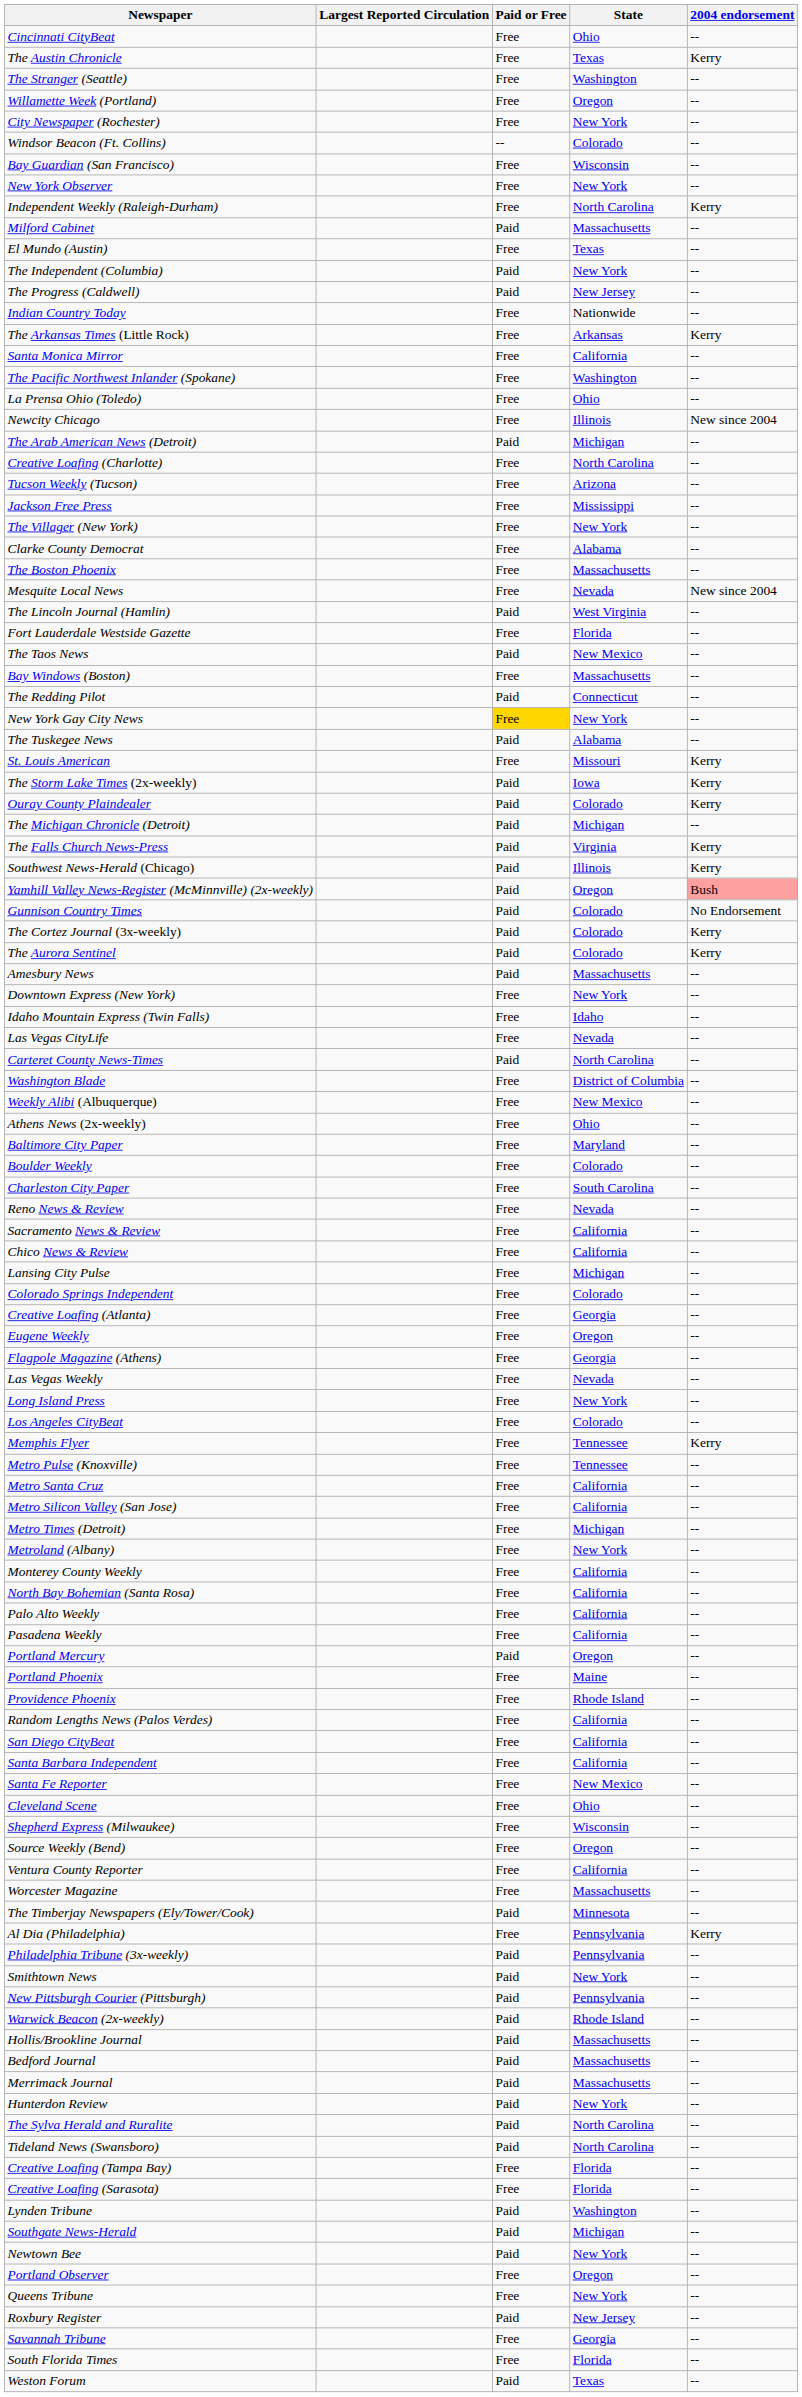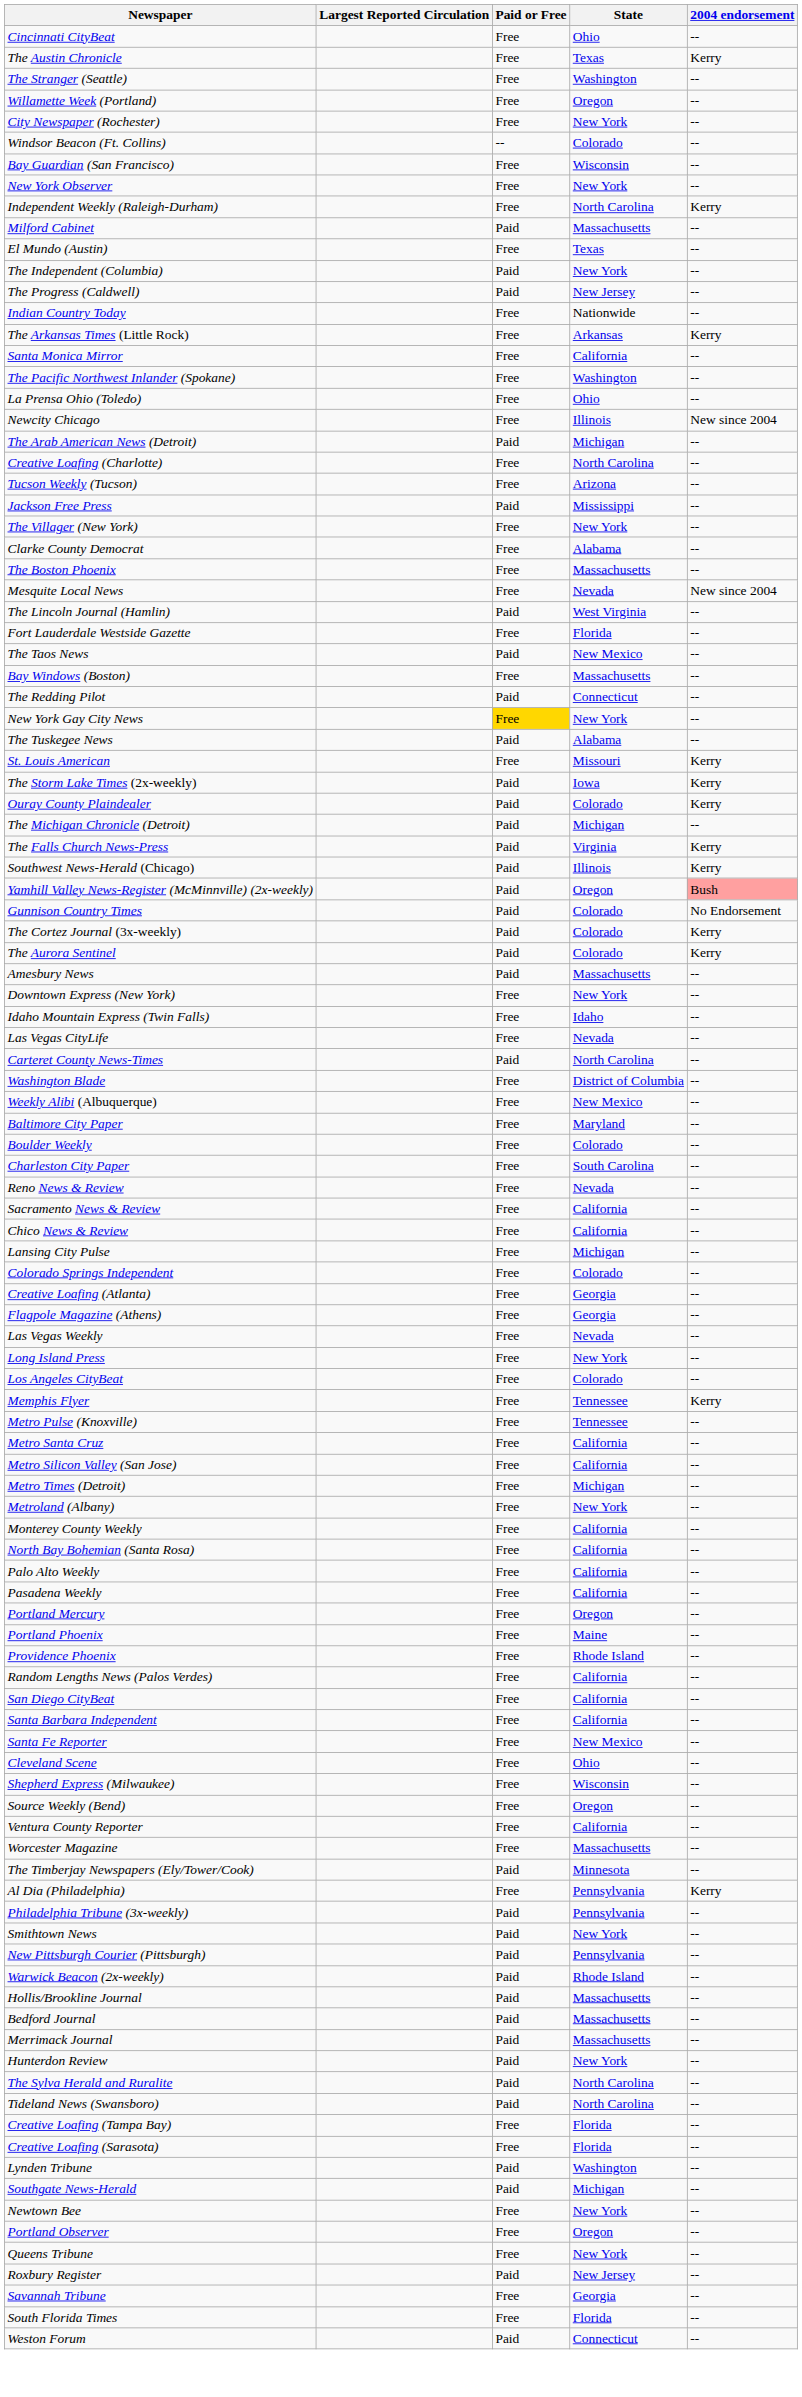 <table class="wikitable sortable">
 <tr valign=bottom>
 <th>Newspaper</th>
 <th>Largest Reported Circulation</th>
 <th>Paid or Free</th>
 <th>State</th>
 <th><a href='#'>2004 endorsement</a></th>
 </tr>
 <tr>
 <td><em><a href='#'>Cincinnati CityBeat</a></em></td>
 <td align=right></td>
 <td>Free</td>
 <td><a href='#'>Ohio</a></td>
 <td>--</td>
 </tr>
 <tr>
 <td><em>The <a href='#'>Austin Chronicle</a></em></td>
 <td align=right></td>
 <td>Free</td>
 <td><a href='#'>Texas</a></td>
 <td>Kerry</td>
 </tr>
 <tr>
 <td><em><a href='#'>The Stranger</a> (Seattle)</em></td>
 <td align=right></td>
 <td>Free</td>
 <td><a href='#'>Washington</a></td>
 <td>--</td>
 </tr>
 <tr>
 <td><em><a href='#'>Willamette Week</a> (Portland)</em></td>
 <td align=right></td>
 <td>Free</td>
 <td><a href='#'>Oregon</a></td>
 <td>--</td>
 </tr>
 <tr>
 <td><em><a href='#'>City Newspaper</a> (Rochester)</em></td>
 <td align=right></td>
 <td>Free</td>
 <td><a href='#'>New York</a></td>
 <td>--</td>
 </tr>
 <tr>
 <td><em>Windsor Beacon (Ft. Collins)</em></td>
 <td align=right></td>
 <td>--</td>
 <td><a href='#'>Colorado</a></td>
 <td>--</td>
 </tr>
 <tr>
 <td><em><a href='#'>Bay Guardian</a> (San Francisco)</em></td>
 <td align=right></td>
 <td>Free</td>
 <td><a href='#'>Wisconsin</a></td>
 <td>--</td>
 </tr>
 <tr>
 <td><em><a href='#'>New York Observer</a></em></td>
 <td align=right></td>
 <td>Free</td>
 <td><a href='#'>New York</a></td>
 <td>--</td>
 </tr>
 <tr>
 <td><em>Independent Weekly (Raleigh-Durham)</em></td>
 <td align=right></td>
 <td>Free</td>
 <td><a href='#'>North Carolina</a></td>
 <td>Kerry</td>
 </tr>
 <tr>
 <td><em><a href='#'>Milford Cabinet</a></em></td>
 <td align=right></td>
 <td>Paid</td>
 <td><a href='#'>Massachusetts</a></td>
 <td>--</td>
 </tr>
 <tr>
 <td><em>El Mundo (Austin)</em></td>
 <td align=right></td>
 <td>Free</td>
 <td><a href='#'>Texas</a></td>
 <td>--</td>
 </tr>
 <tr>
 <td><em>The Independent (Columbia)</em></td>
 <td align=right></td>
 <td>Paid</td>
 <td><a href='#'>New York</a></td>
 <td>--</td>
 </tr>
 <tr>
 <td><em>The Progress (Caldwell)</em></td>
 <td align=right></td>
 <td>Paid</td>
 <td><a href='#'>New Jersey</a></td>
 <td>--</td>
 </tr>
 <tr>
 <td><em><a href='#'>Indian Country Today</a></em></td>
 <td align=right></td>
 <td>Free</td>
 <td>Nationwide</td>
 <td>--</td>
 </tr>
 <tr>
 <td><em>The <a href='#'>Arkansas Times</a></em> (Little Rock)</td>
 <td align=right></td>
 <td>Free</td>
 <td><a href='#'>Arkansas</a></td>
 <td>Kerry</td>
 </tr>
 <tr>
 <td><em><a href='#'>Santa Monica Mirror</a></em></td>
 <td align=right></td>
 <td>Free</td>
 <td><a href='#'>California</a></td>
 <td>--</td>
 </tr>
 <tr>
 <td><em><a href='#'>The Pacific Northwest Inlander</a> (Spokane)</em></td>
 <td align=right></td>
 <td>Free</td>
 <td><a href='#'>Washington</a></td>
 <td>--</td>
 </tr>
 <tr>
 <td><em>La Prensa Ohio (Toledo)</em></td>
 <td align=right></td>
 <td>Free</td>
 <td><a href='#'>Ohio</a></td>
 <td>--</td>
 </tr>
 <tr>
 <td><em>Newcity Chicago</em></td>
 <td align=right></td>
 <td>Free</td>
 <td><a href='#'>Illinois</a></td>
 <td>New since 2004</td>
 </tr>
 <tr>
 <td><em><a href='#'>The Arab American News</a> (Detroit)</em></td>
 <td align=right></td>
 <td>Paid</td>
 <td><a href='#'>Michigan</a></td>
 <td>--</td>
 </tr>
 <tr>
 <td><em><a href='#'>Creative Loafing</a> (Charlotte)</em></td>
 <td align=right></td>
 <td>Free</td>
 <td><a href='#'>North Carolina</a></td>
 <td>--</td>
 </tr>
 <tr>
 <td><em><a href='#'>Tucson Weekly</a> (Tucson)</em></td>
 <td align=right></td>
 <td>Free</td>
 <td><a href='#'>Arizona</a></td>
 <td>--</td>
 </tr>
 <tr>
 <td><em><a href='#'>Jackson Free Press</a></em></td>
 <td align=right></td>
-<td>Free</td>
+<td>Paid</td>
 <td><a href='#'>Mississippi</a></td>
 <td>--</td>
 </tr>
 <tr>
 <td><em><a href='#'>The Villager</a> (New York)</em></td>
 <td align=right></td>
 <td>Free</td>
 <td><a href='#'>New York</a></td>
 <td>--</td>
 </tr>
 <tr>
 <td><em>Clarke County Democrat</em></td>
 <td align=right></td>
 <td>Free</td>
 <td><a href='#'>Alabama</a></td>
 <td>--</td>
 </tr>
 <tr>
 <td><em><a href='#'>The Boston Phoenix</a></em></td>
 <td align=right></td>
 <td>Free</td>
 <td><a href='#'>Massachusetts</a></td>
 <td>--</td>
 </tr>
 <tr>
 <td><em>Mesquite Local News</em></td>
 <td align=right></td>
 <td>Free</td>
 <td><a href='#'>Nevada</a></td>
 <td>New since 2004</td>
 </tr>
 <tr>
 <td><em>The Lincoln Journal (Hamlin)</em></td>
 <td align=right></td>
 <td>Paid</td>
 <td><a href='#'>West Virginia</a></td>
 <td>--</td>
 </tr>
 <tr>
 <td><em>Fort Lauderdale Westside Gazette</em></td>
 <td align=right></td>
 <td>Free</td>
 <td><a href='#'>Florida</a></td>
 <td>--</td>
 </tr>
 <tr>
 <td><em>The Taos News</em></td>
 <td align=right></td>
 <td>Paid</td>
 <td><a href='#'>New Mexico</a></td>
 <td>--</td>
 </tr>
 <tr>
 <td><em><a href='#'>Bay Windows</a> (Boston)</em></td>
 <td align=right></td>
 <td>Free</td>
 <td><a href='#'>Massachusetts</a></td>
 <td>--</td>
 </tr>
 <tr>
 <td><em>The Redding Pilot</em></td>
 <td align=right></td>
 <td>Paid</td>
 <td><a href='#'>Connecticut</a></td>
 <td>--</td>
 </tr>
 <tr>
 <td><em>New York Gay City News</em></td>
 <td align=right></td>
 <td style="background: gold;">Free</td>
 <td><a href='#'>New York</a></td>
 <td>--</td>
 </tr>
 <tr>
 <td><em>The Tuskegee News</em></td>
 <td align=right></td>
 <td>Paid</td>
 <td><a href='#'>Alabama</a></td>
 <td>--</td>
 </tr>
 <tr>
 <td><em><a href='#'>St. Louis American</a></em></td>
 <td align=right></td>
 <td>Free</td>
 <td><a href='#'>Missouri</a></td>
 <td>Kerry</td>
 </tr>
 <tr>
 <td><em>The <a href='#'>Storm Lake Times</a></em> (2x-weekly)</td>
 <td align=right></td>
 <td>Paid</td>
 <td><a href='#'>Iowa</a></td>
 <td>Kerry</td>
 </tr>
 <tr>
 <td><em><a href='#'>Ouray County Plaindealer</a></em></td>
 <td align=right></td>
 <td>Paid</td>
 <td><a href='#'>Colorado</a></td>
 <td>Kerry</td>
 </tr>
 <tr>
 <td><em>The <a href='#'>Michigan Chronicle</a> (Detroit)</em></td>
 <td align=right></td>
 <td>Paid</td>
 <td><a href='#'>Michigan</a></td>
 <td>--</td>
 </tr>
 <tr>
 <td><em>The <a href='#'>Falls Church News-Press</a></em></td>
 <td align=right></td>
 <td>Paid</td>
 <td><a href='#'>Virginia</a></td>
 <td>Kerry</td>
 </tr>
 <tr>
 <td><em>Southwest News-Herald</em> (Chicago)</td>
 <td align=right></td>
 <td>Paid</td>
 <td><a href='#'>Illinois</a></td>
 <td>Kerry</td>
 </tr>
 <tr>
 <td><em><a href='#'>Yamhill Valley News-Register</a> (McMinnville) (2x-weekly)</em></td>
 <td align=right></td>
 <td>Paid</td>
 <td><a href='#'>Oregon</a></td>
 <td style="background:#ffa0a0;">Bush</td>
 </tr>
 <tr>
 <td><em><a href='#'>Gunnison Country Times</a></em></td>
 <td align=right></td>
 <td>Paid</td>
 <td><a href='#'>Colorado</a></td>
 <td>No Endorsement</td>
 </tr>
 <tr>
 <td><em>The Cortez Journal</em> (3x-weekly)</td>
 <td align=right></td>
 <td>Paid</td>
 <td><a href='#'>Colorado</a></td>
 <td>Kerry</td>
 </tr>
 <tr>
 <td><em>The <a href='#'>Aurora Sentinel</a></em></td>
 <td align=right></td>
 <td>Paid</td>
 <td><a href='#'>Colorado</a></td>
 <td>Kerry</td>
 </tr>
 <tr>
 <td><em>Amesbury News</em></td>
 <td align=right></td>
 <td>Paid</td>
 <td><a href='#'>Massachusetts</a></td>
 <td>--</td>
 </tr>
 <tr>
 <td><em>Downtown Express (New York)</em></td>
 <td align=right></td>
 <td>Free</td>
 <td><a href='#'>New York</a></td>
 <td>--</td>
 </tr>
 <tr>
 <td><em>Idaho Mountain Express (Twin Falls)</em></td>
 <td align=right></td>
 <td>Free</td>
 <td><a href='#'>Idaho</a></td>
 <td>--</td>
 </tr>
 <tr>
 <td><em>Las Vegas CityLife</em></td>
 <td align=right></td>
 <td>Free</td>
 <td><a href='#'>Nevada</a></td>
 <td>--</td>
 </tr>
 <tr>
 <td><em><a href='#'>Carteret County News-Times</a></em></td>
 <td align=right></td>
 <td>Paid</td>
 <td><a href='#'>North Carolina</a></td>
 <td>--</td>
 </tr>
 <tr>
 <td><em><a href='#'>Washington Blade</a></em></td>
 <td align=right></td>
 <td>Free</td>
 <td><a href='#'>District of Columbia</a></td>
 <td>--</td>
 </tr>
 <tr>
 <td><em><a href='#'>Weekly Alibi</a></em> (Albuquerque)</td>
 <td align=right></td>
 <td>Free</td>
 <td><a href='#'>New Mexico</a></td>
 <td>--</td>
 </tr>
 <tr>
-<td><em>Athens News</em> (2x-weekly)</td>
-<td align=right></td>
-<td>Free</td>
-<td><a href='#'>Ohio</a></td>
-<td>--</td>
-</tr>
-<tr>
 <td><em><a href='#'>Baltimore City Paper</a></em></td>
 <td align=right></td>
 <td>Free</td>
 <td><a href='#'>Maryland</a></td>
 <td>--</td>
 </tr>
 <tr>
 <td><em><a href='#'>Boulder Weekly</a></em></td>
 <td align=right></td>
 <td>Free</td>
 <td><a href='#'>Colorado</a></td>
 <td>--</td>
 </tr>
 <tr>
 <td><em><a href='#'>Charleston City Paper</a></em></td>
 <td align=right></td>
 <td>Free</td>
 <td><a href='#'>South Carolina</a></td>
 <td>--</td>
 </tr>
 <tr>
 <td><em>Reno <a href='#'>News & Review</a></em></td>
 <td align=right></td>
 <td>Free</td>
 <td><a href='#'>Nevada</a></td>
 <td>--</td>
 </tr>
 <tr>
 <td><em>Sacramento <a href='#'>News & Review</a></em></td>
 <td align=right></td>
 <td>Free</td>
 <td><a href='#'>California</a></td>
 <td>--</td>
 </tr>
 <tr>
 <td><em>Chico <a href='#'>News & Review</a></em></td>
 <td align=right></td>
 <td>Free</td>
 <td><a href='#'>California</a></td>
 <td>--</td>
 </tr>
 <tr>
 <td><em>Lansing City Pulse</em></td>
 <td align=right></td>
 <td>Free</td>
 <td><a href='#'>Michigan</a></td>
 <td>--</td>
 </tr>
 <tr>
 <td><em><a href='#'>Colorado Springs Independent</a></em></td>
 <td align=right></td>
 <td>Free</td>
 <td><a href='#'>Colorado</a></td>
 <td>--</td>
 </tr>
 <tr>
 <td><em><a href='#'>Creative Loafing</a> (Atlanta)</em></td>
 <td align=right></td>
 <td>Free</td>
 <td><a href='#'>Georgia</a></td>
-<td>--</td>
-</tr>
-<tr>
-<td><em><a href='#'>Eugene Weekly</a></em></td>
-<td align=right></td>
-<td>Free</td>
-<td><a href='#'>Oregon</a></td>
 <td>--</td>
 </tr>
 <tr>
 <td><em><a href='#'>Flagpole Magazine</a> (Athens)</em></td>
 <td align=right></td>
 <td>Free</td>
 <td><a href='#'>Georgia</a></td>
 <td>--</td>
 </tr>
 <tr>
 <td><em>Las Vegas Weekly</em></td>
 <td align=right></td>
 <td>Free</td>
 <td><a href='#'>Nevada</a></td>
 <td>--</td>
 </tr>
 <tr>
 <td><em><a href='#'>Long Island Press</a></em></td>
 <td align=right></td>
 <td>Free</td>
 <td><a href='#'>New York</a></td>
 <td>--</td>
 </tr>
 <tr>
 <td><em><a href='#'>Los Angeles CityBeat</a></em></td>
 <td align=right></td>
 <td>Free</td>
 <td><a href='#'>Colorado</a></td>
 <td>--</td>
 </tr>
 <tr>
 <td><em><a href='#'>Memphis Flyer</a></em></td>
 <td align=right></td>
 <td>Free</td>
 <td><a href='#'>Tennessee</a></td>
 <td>Kerry</td>
 </tr>
 <tr>
 <td><em><a href='#'>Metro Pulse</a> (Knoxville)</em></td>
 <td align=right></td>
 <td>Free</td>
 <td><a href='#'>Tennessee</a></td>
 <td>--</td>
 </tr>
 <tr>
 <td><em><a href='#'>Metro Santa Cruz</a></em></td>
 <td align=right></td>
 <td>Free</td>
 <td><a href='#'>California</a></td>
 <td>--</td>
 </tr>
 <tr>
 <td><em><a href='#'>Metro Silicon Valley</a> (San Jose)</em></td>
 <td align=right></td>
 <td>Free</td>
 <td><a href='#'>California</a></td>
 <td>--</td>
 </tr>
 <tr>
 <td><em><a href='#'>Metro Times</a> (Detroit)</em></td>
 <td align=right></td>
 <td>Free</td>
 <td><a href='#'>Michigan</a></td>
 <td>--</td>
 </tr>
 <tr>
 <td><em><a href='#'>Metroland</a> (Albany)</em></td>
 <td align=right></td>
 <td>Free</td>
 <td><a href='#'>New York</a></td>
 <td>--</td>
 </tr>
 <tr>
 <td><em>Monterey County Weekly</em></td>
 <td align=right></td>
 <td>Free</td>
 <td><a href='#'>California</a></td>
 <td>--</td>
 </tr>
 <tr>
 <td><em><a href='#'>North Bay Bohemian</a> (Santa Rosa)</em></td>
 <td align=right></td>
 <td>Free</td>
 <td><a href='#'>California</a></td>
 <td>--</td>
 </tr>
 <tr>
 <td><em>Palo Alto Weekly</em></td>
 <td align=right></td>
 <td>Free</td>
 <td><a href='#'>California</a></td>
 <td>--</td>
 </tr>
 <tr>
 <td><em>Pasadena Weekly</em></td>
 <td align=right></td>
 <td>Free</td>
 <td><a href='#'>California</a></td>
 <td>--</td>
 </tr>
 <tr>
 <td><em><a href='#'>Portland Mercury</a></em></td>
 <td align=right></td>
-<td>Paid</td>
+<td>Free</td>
 <td><a href='#'>Oregon</a></td>
 <td>--</td>
 </tr>
 <tr>
 <td><em><a href='#'>Portland Phoenix</a></em></td>
 <td align=right></td>
 <td>Free</td>
 <td><a href='#'>Maine</a></td>
 <td>--</td>
 </tr>
 <tr>
 <td><em><a href='#'>Providence Phoenix</a></em></td>
 <td align=right></td>
 <td>Free</td>
 <td><a href='#'>Rhode Island</a></td>
 <td>--</td>
 </tr>
 <tr>
 <td><em>Random Lengths News (Palos Verdes)</em></td>
 <td align=right></td>
 <td>Free</td>
 <td><a href='#'>California</a></td>
 <td>--</td>
 </tr>
 <tr>
 <td><em><a href='#'>San Diego CityBeat</a></em></td>
 <td align=right></td>
 <td>Free</td>
 <td><a href='#'>California</a></td>
 <td>--</td>
 </tr>
 <tr>
 <td><em><a href='#'>Santa Barbara Independent</a></em></td>
 <td align=right></td>
 <td>Free</td>
 <td><a href='#'>California</a></td>
 <td>--</td>
 </tr>
 <tr>
 <td><em><a href='#'>Santa Fe Reporter</a></em></td>
 <td align=right></td>
 <td>Free</td>
 <td><a href='#'>New Mexico</a></td>
 <td>--</td>
 </tr>
 <tr>
 <td><em><a href='#'>Cleveland Scene</a></em></td>
 <td align=right></td>
 <td>Free</td>
 <td><a href='#'>Ohio</a></td>
 <td>--</td>
 </tr>
 <tr>
 <td><em><a href='#'>Shepherd Express</a> (Milwaukee)</em></td>
 <td align=right></td>
 <td>Free</td>
 <td><a href='#'>Wisconsin</a></td>
 <td>--</td>
 </tr>
 <tr>
 <td><em>Source Weekly (Bend)</em></td>
 <td align=right></td>
 <td>Free</td>
 <td><a href='#'>Oregon</a></td>
 <td>--</td>
 </tr>
 <tr>
 <td><em>Ventura County Reporter</em></td>
 <td align=right></td>
 <td>Free</td>
 <td><a href='#'>California</a></td>
 <td>--</td>
 </tr>
 <tr>
 <td><em>Worcester Magazine</em></td>
 <td align=right></td>
 <td>Free</td>
 <td><a href='#'>Massachusetts</a></td>
 <td>--</td>
 </tr>
 <tr>
 <td><em>The Timberjay Newspapers (Ely/Tower/Cook)</em></td>
 <td align=right></td>
 <td>Paid</td>
 <td><a href='#'>Minnesota</a></td>
 <td>--</td>
 </tr>
 <tr>
 <td><em>Al Dia (Philadelphia)</em></td>
 <td align=right></td>
 <td>Free</td>
 <td><a href='#'>Pennsylvania</a></td>
 <td>Kerry</td>
 </tr>
 <tr>
 <td><em><a href='#'>Philadelphia Tribune</a> (3x-weekly)</em></td>
 <td align=right></td>
 <td>Paid</td>
 <td><a href='#'>Pennsylvania</a></td>
 <td>--</td>
 </tr>
 <tr>
 <td><em>Smithtown News</em></td>
 <td align=right></td>
 <td>Paid</td>
 <td><a href='#'>New York</a></td>
 <td>--</td>
 </tr>
 <tr>
 <td><em><a href='#'>New Pittsburgh Courier</a> (Pittsburgh)</em></td>
 <td align=right></td>
 <td>Paid</td>
 <td><a href='#'>Pennsylvania</a></td>
 <td>--</td>
 </tr>
 <tr>
 <td><em><a href='#'>Warwick Beacon</a> (2x-weekly)</em></td>
 <td align=right></td>
 <td>Paid</td>
 <td><a href='#'>Rhode Island</a></td>
 <td>--</td>
 </tr>
 <tr>
 <td><em>Hollis/Brookline Journal</em></td>
 <td align=right></td>
 <td>Paid</td>
 <td><a href='#'>Massachusetts</a></td>
 <td>--</td>
 </tr>
 <tr>
 <td><em>Bedford Journal</em></td>
 <td align=right></td>
 <td>Paid</td>
 <td><a href='#'>Massachusetts</a></td>
 <td>--</td>
 </tr>
 <tr>
 <td><em>Merrimack Journal</em></td>
 <td align=right></td>
 <td>Paid</td>
 <td><a href='#'>Massachusetts</a></td>
 <td>--</td>
 </tr>
 <tr>
 <td><em>Hunterdon Review</em></td>
 <td align=right></td>
 <td>Paid</td>
 <td><a href='#'>New York</a></td>
 <td>--</td>
 </tr>
 <tr>
 <td><em><a href='#'>The Sylva Herald and Ruralite</a></em></td>
 <td align=right></td>
 <td>Paid</td>
 <td><a href='#'>North Carolina</a></td>
 <td>--</td>
 </tr>
 <tr>
 <td><em>Tideland News (Swansboro)</em></td>
 <td align=right></td>
 <td>Paid</td>
 <td><a href='#'>North Carolina</a></td>
 <td>--</td>
 </tr>
 <tr>
 <td><em><a href='#'>Creative Loafing</a> (Tampa Bay)</em></td>
 <td align=right></td>
 <td>Free</td>
 <td><a href='#'>Florida</a></td>
 <td>--</td>
 </tr>
 <tr>
 <td><em><a href='#'>Creative Loafing</a> (Sarasota)</em></td>
 <td align=right></td>
 <td>Free</td>
 <td><a href='#'>Florida</a></td>
 <td>--</td>
 </tr>
 <tr>
 <td><em>Lynden Tribune</em></td>
 <td align=right></td>
 <td>Paid</td>
 <td><a href='#'>Washington</a></td>
 <td>--</td>
 </tr>
 <tr>
 <td><em><a href='#'>Southgate News-Herald</a></em></td>
 <td align=right></td>
 <td>Paid</td>
 <td><a href='#'>Michigan</a></td>
 <td>--</td>
 </tr>
 <tr>
 <td><em>Newtown Bee</em></td>
 <td align=right></td>
-<td>Paid</td>
+<td>Free</td>
 <td><a href='#'>New York</a></td>
 <td>--</td>
 </tr>
 <tr>
 <td><em><a href='#'>Portland Observer</a></em></td>
 <td align=right></td>
 <td>Free</td>
 <td><a href='#'>Oregon</a></td>
 <td>--</td>
 </tr>
 <tr>
 <td><em>Queens Tribune</em></td>
 <td align=right></td>
 <td>Free</td>
 <td><a href='#'>New York</a></td>
 <td>--</td>
 </tr>
 <tr>
 <td><em>Roxbury Register</em></td>
 <td align=right></td>
 <td>Paid</td>
 <td><a href='#'>New Jersey</a></td>
 <td>--</td>
 </tr>
 <tr>
 <td><em><a href='#'>Savannah Tribune</a></em></td>
 <td align=right></td>
 <td>Free</td>
 <td><a href='#'>Georgia</a></td>
 <td>--</td>
 </tr>
 <tr>
 <td><em>South Florida Times</em></td>
 <td align=right></td>
 <td>Free</td>
 <td><a href='#'>Florida</a></td>
 <td>--</td>
 </tr>
 <tr>
 <td><em>Weston Forum</em></td>
 <td align=right></td>
 <td>Paid</td>
-<td><a href='#'>Texas</a></td>
+<td><a href='#'>Connecticut</a></td>
 <td>--</td>
 </tr>
 </table>
